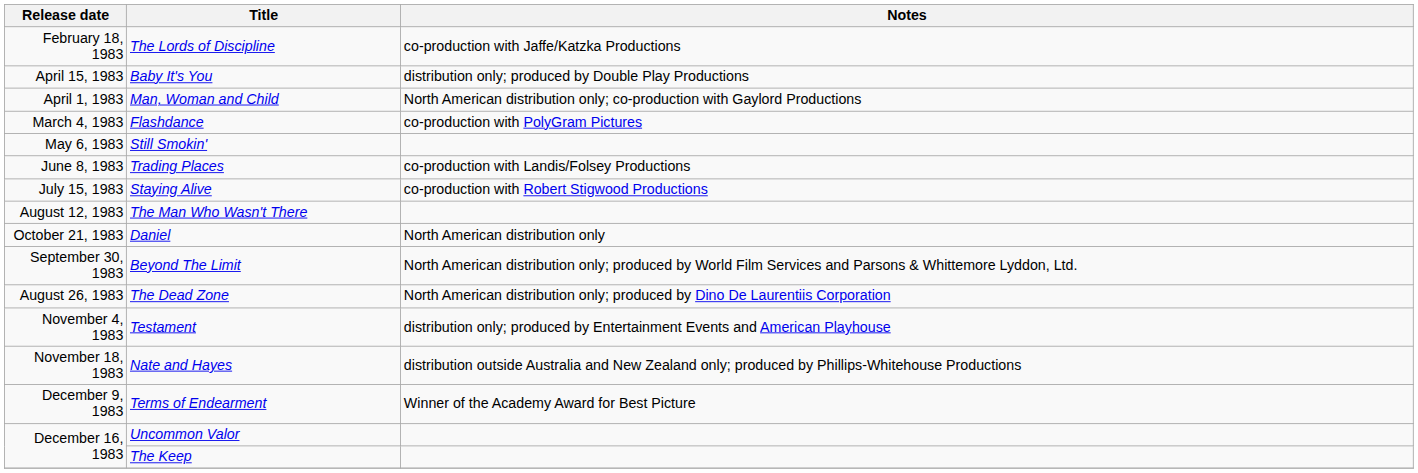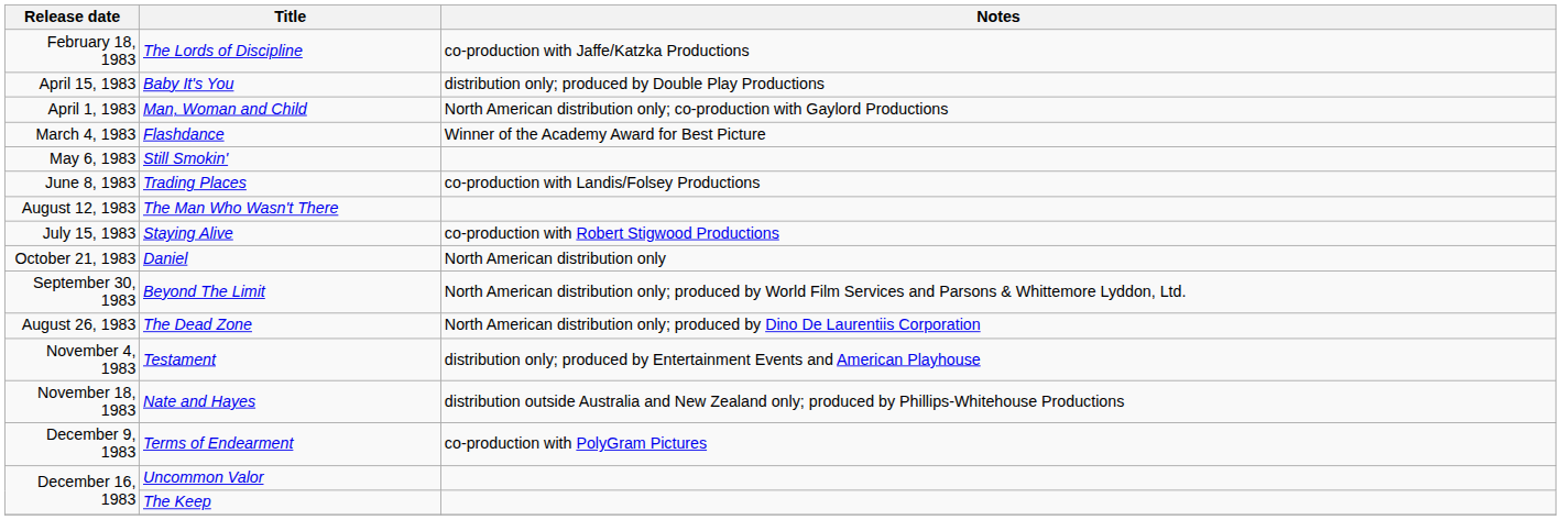 <table class="wikitable sortable" style="width:100%;">
 <tr>
 <th scope="col" style="width:130px;">Release date</th>
 <th>Title</th>
 <th>Notes</th>
 </tr>
 <tr>
 <td style="text-align:right;">February 18, 1983</td>
 <td><em><a href='#'>The Lords of Discipline</a></em></td>
 <td>co-production with Jaffe/Katzka Productions</td>
 </tr>
 <tr>
 <td style="text-align:right;">April 15, 1983</td>
 <td><em><a href='#'>Baby It's You</a></em></td>
 <td>distribution only; produced by Double Play Productions</td>
 </tr>
 <tr>
 <td style="text-align:right;">April 1, 1983</td>
 <td><em><a href='#'>Man, Woman and Child</a></em></td>
 <td>North American distribution only; co-production with Gaylord Productions</td>
 </tr>
 <tr>
 <td style="text-align:right;">March 4, 1983</td>
 <td><em><a href='#'>Flashdance</a></em></td>
-<td>co-production with <a href='#'>PolyGram Pictures</a></td>
+<td>Winner of the Academy Award for Best Picture</td>
 </tr>
 <tr>
 <td style="text-align:right;">May 6, 1983</td>
 <td><em><a href='#'>Still Smokin'</a></em></td>
 <td></td>
 </tr>
 <tr>
 <td style="text-align:right;">June 8, 1983</td>
 <td><em><a href='#'>Trading Places</a></em></td>
 <td>co-production with Landis/Folsey Productions</td>
 </tr>
 <tr>
+<td style="text-align:right;">August 12, 1983</td>
+<td><em><a href='#'>The Man Who Wasn't There</a></em></td>
+<td></td>
+</tr>
+<tr>
 <td style="text-align:right;">July 15, 1983</td>
 <td><em><a href='#'>Staying Alive</a></em></td>
 <td>co-production with <a href='#'>Robert Stigwood Productions</a></td>
-</tr>
-<tr>
-<td style="text-align:right;">August 12, 1983</td>
-<td><em><a href='#'>The Man Who Wasn't There</a></em></td>
-<td></td>
 </tr>
 <tr>
 <td style="text-align:right;">October 21, 1983</td>
 <td><em><a href='#'>Daniel</a></em></td>
 <td>North American distribution only</td>
 </tr>
 <tr>
 <td style="text-align:right;">September 30, 1983</td>
 <td><em><a href='#'>Beyond The Limit</a></em></td>
 <td>North American distribution only; produced by World Film Services and Parsons & Whittemore Lyddon, Ltd.</td>
 </tr>
 <tr>
 <td style="text-align:right;">August 26, 1983</td>
 <td><em><a href='#'>The Dead Zone</a></em></td>
 <td>North American distribution only; produced by <a href='#'>Dino De Laurentiis Corporation</a></td>
 </tr>
 <tr>
 <td style="text-align:right;">November 4, 1983</td>
 <td><em><a href='#'>Testament</a></em></td>
 <td>distribution only; produced by Entertainment Events and <a href='#'>American Playhouse</a></td>
 </tr>
 <tr>
 <td style="text-align:right;">November 18, 1983</td>
 <td><em><a href='#'>Nate and Hayes</a></em></td>
 <td>distribution outside Australia and New Zealand only; produced by Phillips-Whitehouse Productions</td>
 </tr>
 <tr>
 <td style="text-align:right;">December 9, 1983</td>
 <td><em><a href='#'>Terms of Endearment</a></em></td>
-<td>Winner of the Academy Award for Best Picture</td>
+<td>co-production with <a href='#'>PolyGram Pictures</a></td>
 </tr>
 <tr>
 <td style="text-align:right;" rowspan="2">December 16, 1983</td>
 <td><em><a href='#'>Uncommon Valor</a></em></td>
 <td></td>
 </tr>
 <tr>
 <td><em><a href='#'>The Keep</a></em></td>
 <td></td>
 </tr>
 <tr>
 </tr>
 </table>
